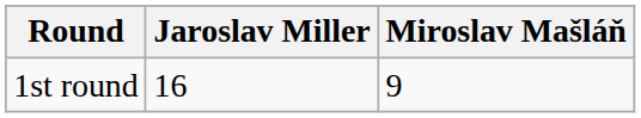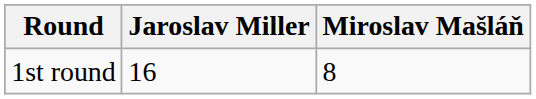 <table class="wikitable">
 <tr>
 <th>Round</th>
 <th>Jaroslav Miller</th>
 <th>Miroslav Mašláň</th>
 </tr>
 <tr>
 <td>1st round</td>
 <td>16</td>
-<td>9</td>
+<td>8</td>
 </tr>
 </table>
